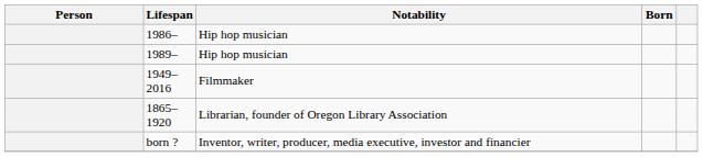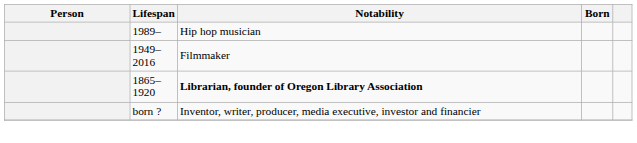 <table class="wikitable plainrowheaders sortable" style="margin-right: 0; width:70%;">
 <tr>
 <th scope="col" width="20%">Person</th>
 <th scope="col" width="6%">Lifespan</th>
 <th scope="col">Notability</th>
 <th scope="col" width="5%">Born</th>
 <th scope="col" class="unsortable" width="3%"></th>
-</tr>
-<tr>
-<th scope="row"></th>
-<td>1986–</td>
-<td>Hip hop musician</td>
-<td></td>
-<td style="text-align:center;"></td>
 </tr>
 <tr>
 <th scope="row"></th>
 <td>1989–</td>
 <td>Hip hop musician</td>
 <td></td>
 <td style="text-align:center;"></td>
 </tr>
 <tr>
 <th scope="row"></th>
 <td>1949–2016</td>
 <td>Filmmaker</td>
 <td></td>
 <td style="text-align:center;"></td>
 </tr>
 <tr>
 <th scope="row"></th>
 <td>1865–1920</td>
-<td>Librarian, founder of Oregon Library Association</td>
+<td><strong>Librarian, founder of Oregon Library Association</strong></td>
 <td></td>
 <td style="text-align:center;"></td>
 </tr>
 <tr>
 <th scope="row"></th>
 <td>born ?</td>
 <td>Inventor, writer, producer, media executive, investor and financier</td>
 <td></td>
 <td style="text-align:center;"></td>
 </tr>
 <tr>
 </tr>
 </table>
